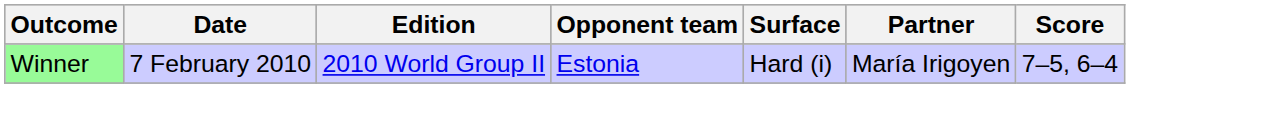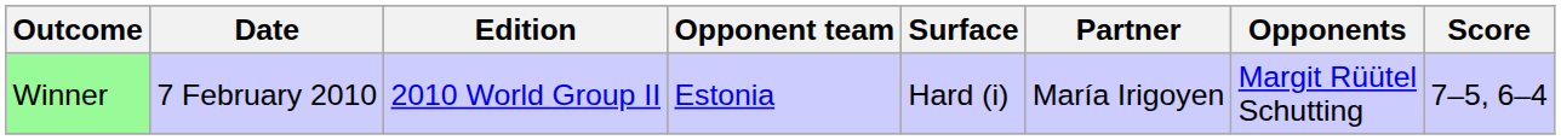 <table class="sortable wikitable" style="font-size:95%;">
 <tr>
 <th>Outcome</th>
 <th>Date</th>
 <th>Edition</th>
 <th>Opponent team</th>
 <th>Surface</th>
 <th>Partner</th>
+<th>Opponents</th>
 <th>Score</th>
 </tr>
 <tr bgcolor="#CCCCFF">
 <td bgcolor="98FB98">Winner</td>
 <td>7 February 2010</td>
 <td><a href='#'>2010 World Group II</a></td>
 <td> <a href='#'>Estonia</a></td>
 <td>Hard (i)</td>
 <td> María Irigoyen</td>
+<td> <a href='#'>Margit Rüütel</a> <br>  Schutting</td>
 <td>7–5, 6–4</td>
 </tr>
 </table>
